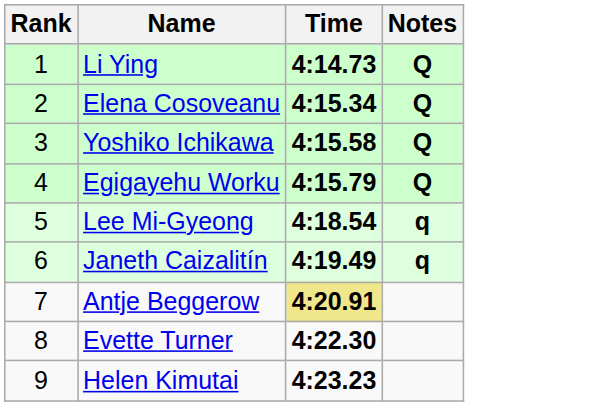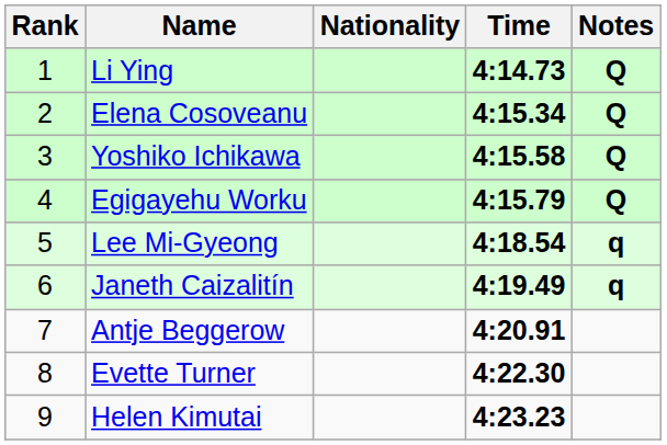 <table class="wikitable sortable" style="text-align:center">
 <tr>
 <th>Rank</th>
 <th>Name</th>
+<th>Nationality</th>
 <th>Time</th>
 <th>Notes</th>
 </tr>
 <tr bgcolor=ccffcc>
 <td>1</td>
 <td align=left><a href='#'>Li Ying</a></td>
+<td align=left></td>
 <td><strong>4:14.73</strong></td>
 <td><strong>Q</strong></td>
 </tr>
 <tr bgcolor=ccffcc>
 <td>2</td>
 <td align=left><a href='#'>Elena Cosoveanu</a></td>
+<td align=left></td>
 <td><strong>4:15.34</strong></td>
 <td><strong>Q</strong></td>
 </tr>
 <tr bgcolor=ccffcc>
 <td>3</td>
 <td align=left><a href='#'>Yoshiko Ichikawa</a></td>
+<td align=left></td>
 <td><strong>4:15.58</strong></td>
 <td><strong>Q</strong></td>
 </tr>
 <tr bgcolor=ccffcc>
 <td>4</td>
 <td align=left><a href='#'>Egigayehu Worku</a></td>
+<td align=left></td>
 <td><strong>4:15.79</strong></td>
 <td><strong>Q</strong></td>
 </tr>
 <tr bgcolor=ddffdd>
 <td>5</td>
 <td align=left><a href='#'>Lee Mi-Gyeong</a></td>
+<td align=left></td>
 <td><strong>4:18.54</strong></td>
 <td><strong>q</strong></td>
 </tr>
 <tr bgcolor=ddffdd>
 <td>6</td>
 <td align=left><a href='#'>Janeth Caizalitín</a></td>
+<td align=left></td>
 <td><strong>4:19.49</strong></td>
 <td><strong>q</strong></td>
 </tr>
 <tr>
 <td>7</td>
 <td align=left><a href='#'>Antje Beggerow</a></td>
-<td style="background: khaki;"><strong>4:20.91</strong></td>
+<td align=left></td>
+<td><strong>4:20.91</strong></td>
 <td></td>
 </tr>
 <tr>
 <td>8</td>
 <td align=left><a href='#'>Evette Turner</a></td>
+<td align=left></td>
 <td><strong>4:22.30</strong></td>
 <td></td>
 </tr>
 <tr>
 <td>9</td>
 <td align=left><a href='#'>Helen Kimutai</a></td>
+<td align=left></td>
 <td><strong>4:23.23</strong></td>
 <td></td>
 </tr>
 </table>
